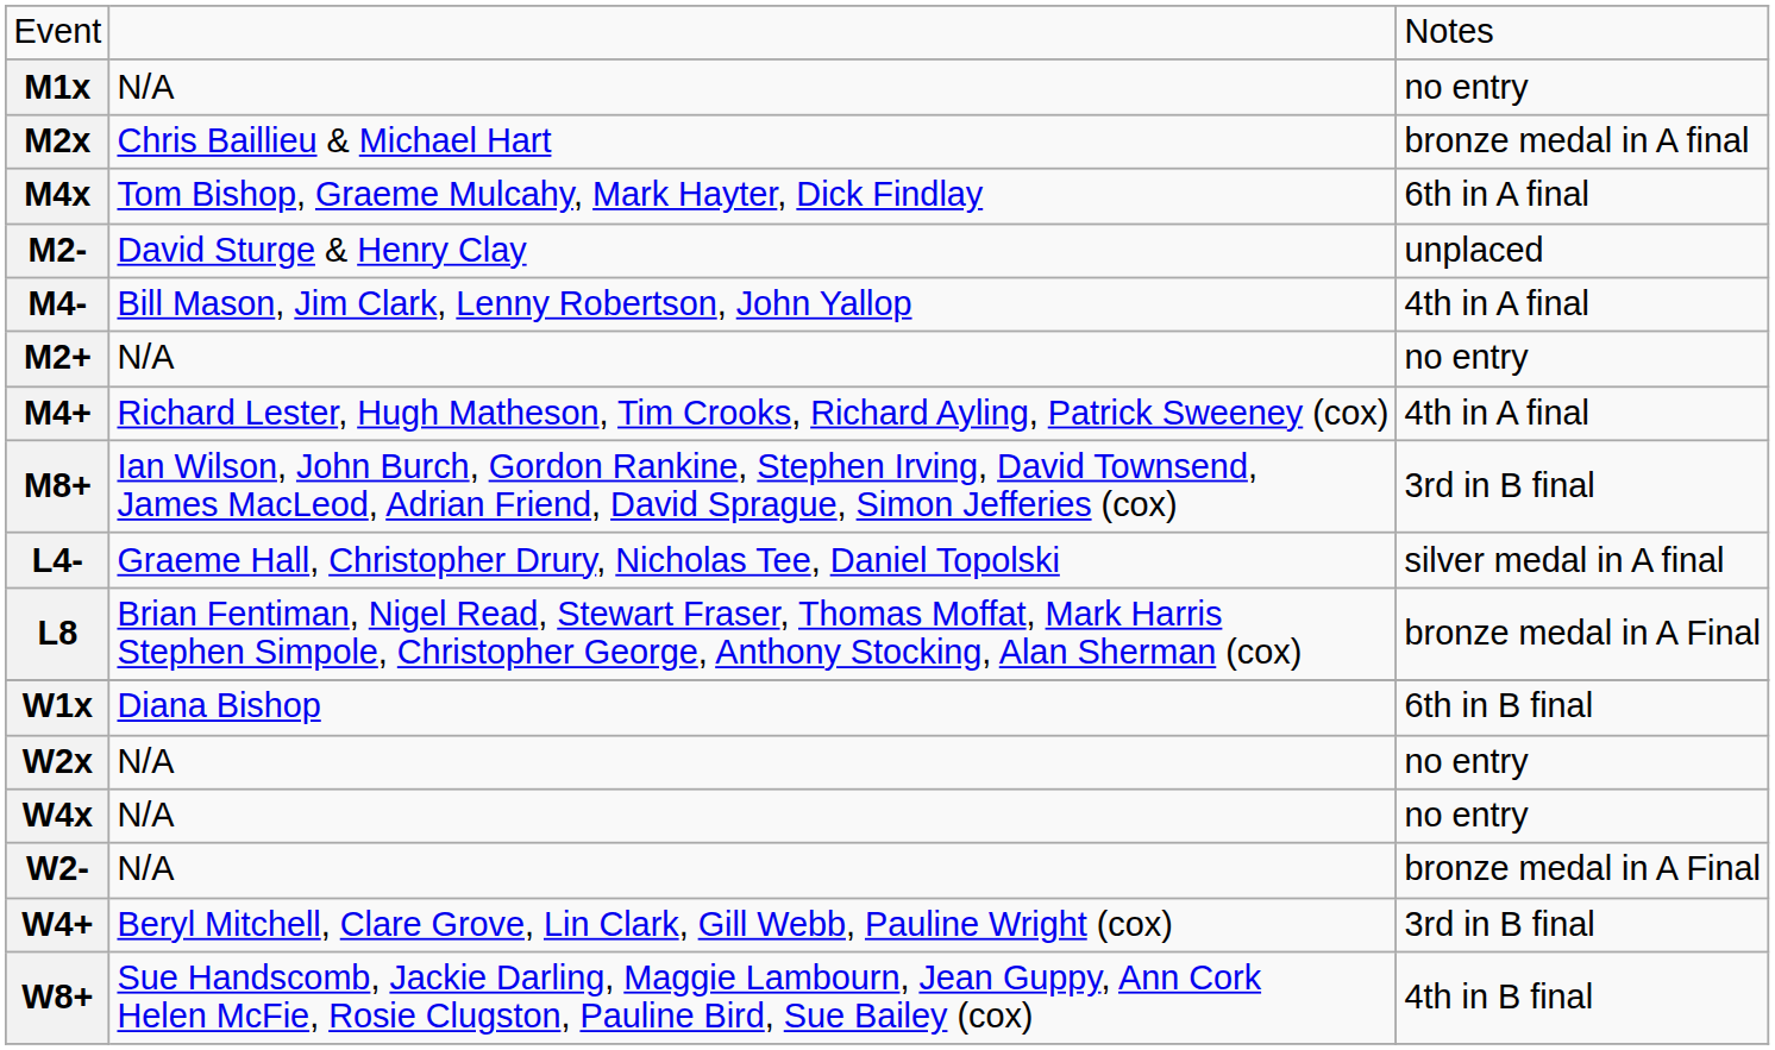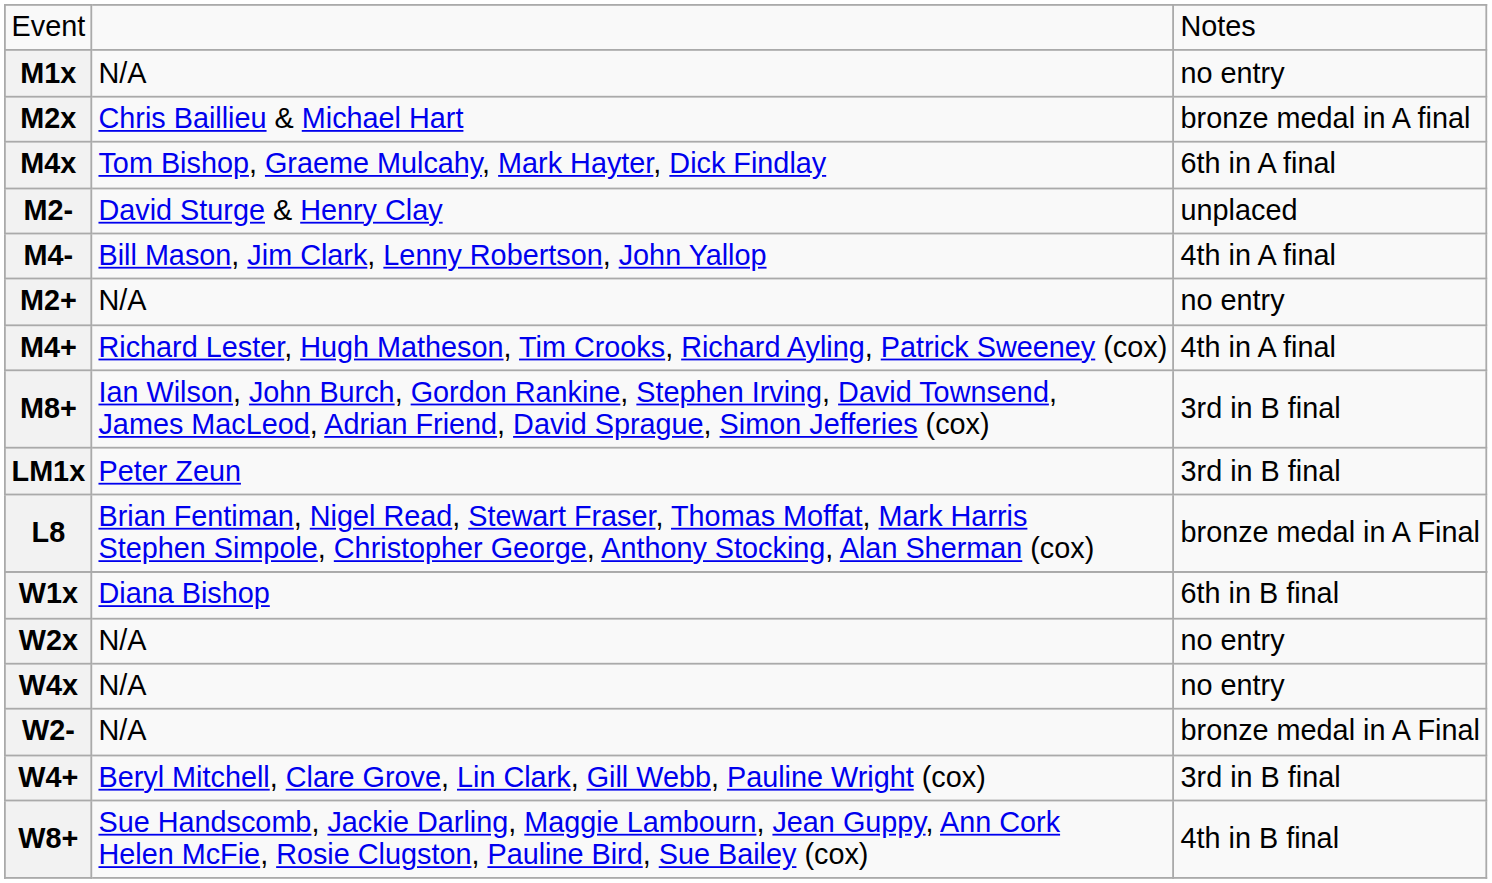 <table class="wikitable">
 <tr>
 <td>Event</td>
 <td></td>
 <td>Notes</td>
 </tr>
 <tr>
 <th>M1x</th>
 <td>N/A</td>
 <td>no entry</td>
 </tr>
 <tr>
 <th>M2x</th>
 <td><a href='#'>Chris Baillieu</a> & <a href='#'>Michael Hart</a></td>
 <td>bronze medal in A final</td>
 </tr>
 <tr>
 <th>M4x</th>
 <td><a href='#'>Tom Bishop</a>, <a href='#'>Graeme Mulcahy</a>, <a href='#'>Mark Hayter</a>, <a href='#'>Dick Findlay</a></td>
 <td>6th in A final</td>
 </tr>
 <tr>
 <th>M2-</th>
 <td><a href='#'>David Sturge</a> & <a href='#'>Henry Clay</a></td>
 <td>unplaced</td>
 </tr>
 <tr>
 <th>M4-</th>
 <td><a href='#'>Bill Mason</a>, <a href='#'>Jim Clark</a>, <a href='#'>Lenny Robertson</a>, <a href='#'>John Yallop</a></td>
 <td>4th in A final</td>
 </tr>
 <tr>
 <th>M2+</th>
 <td>N/A</td>
 <td>no entry</td>
 </tr>
 <tr>
 <th>M4+</th>
 <td><a href='#'>Richard Lester</a>, <a href='#'>Hugh Matheson</a>, <a href='#'>Tim Crooks</a>, <a href='#'>Richard Ayling</a>, <a href='#'>Patrick Sweeney</a> (cox)</td>
 <td>4th in A final</td>
 </tr>
 <tr>
 <th>M8+</th>
 <td><a href='#'>Ian Wilson</a>, <a href='#'>John Burch</a>, <a href='#'>Gordon Rankine</a>, <a href='#'>Stephen Irving</a>, <a href='#'>David Townsend</a>,<br> <a href='#'>James MacLeod</a>, <a href='#'>Adrian Friend</a>, <a href='#'>David Sprague</a>, <a href='#'>Simon Jefferies</a> (cox)</td>
 <td>3rd in B final</td>
 </tr>
 <tr>
-<th>L4-</th>
-<td><a href='#'>Graeme Hall</a>, <a href='#'>Christopher Drury</a>, <a href='#'>Nicholas Tee</a>, <a href='#'>Daniel Topolski</a></td>
-<td>silver medal in A final</td>
+<th>LM1x</th>
+<td><a href='#'>Peter Zeun</a></td>
+<td>3rd in B final</td>
 </tr>
 <tr>
 <th>L8</th>
 <td><a href='#'>Brian Fentiman</a>, <a href='#'>Nigel Read</a>, <a href='#'>Stewart Fraser</a>, <a href='#'>Thomas Moffat</a>, <a href='#'>Mark Harris</a> <br> <a href='#'>Stephen Simpole</a>, <a href='#'>Christopher George</a>, <a href='#'>Anthony Stocking</a>, <a href='#'>Alan Sherman</a> (cox)</td>
 <td>bronze medal in A Final</td>
 </tr>
 <tr>
 </tr>
 <tr>
 <th>W1x</th>
 <td><a href='#'>Diana Bishop</a></td>
 <td>6th in B final</td>
 </tr>
 <tr>
 <th>W2x</th>
 <td>N/A</td>
 <td>no entry</td>
 </tr>
 <tr>
 <th>W4x</th>
 <td>N/A</td>
 <td>no entry</td>
 </tr>
 <tr>
 <th>W2-</th>
 <td>N/A</td>
 <td>bronze medal in A Final</td>
 </tr>
 <tr>
 <th>W4+</th>
 <td><a href='#'>Beryl Mitchell</a>, <a href='#'>Clare Grove</a>, <a href='#'>Lin Clark</a>, <a href='#'>Gill Webb</a>, <a href='#'>Pauline Wright</a> (cox)</td>
 <td>3rd in B final</td>
 </tr>
 <tr>
 <th>W8+</th>
 <td><a href='#'>Sue Handscomb</a>, <a href='#'>Jackie Darling</a>, <a href='#'>Maggie Lambourn</a>, <a href='#'>Jean Guppy</a>, <a href='#'>Ann Cork</a> <br><a href='#'>Helen McFie</a>, <a href='#'>Rosie Clugston</a>, <a href='#'>Pauline Bird</a>, <a href='#'>Sue Bailey</a> (cox)</td>
 <td>4th in B final</td>
 </tr>
 </table>
